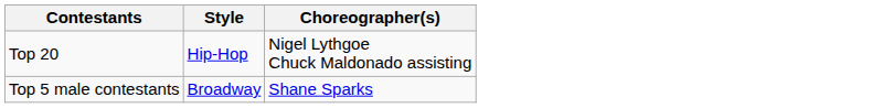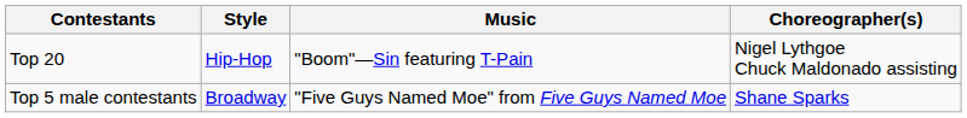 <table class="wikitable">
 <tr>
 <th>Contestants</th>
 <th>Style</th>
+<th>Music</th>
 <th>Choreographer(s)</th>
 </tr>
 <tr>
 <td>Top 20</td>
 <td><a href='#'>Hip-Hop</a></td>
+<td>"Boom"—<a href='#'>Sin</a> featuring <a href='#'>T-Pain</a></td>
 <td>Nigel Lythgoe<br>Chuck Maldonado assisting</td>
 </tr>
 <tr>
 <td>Top 5 male contestants</td>
 <td><a href='#'>Broadway</a></td>
+<td>"Five Guys Named Moe" from <em><a href='#'>Five Guys Named Moe</a></em></td>
 <td><a href='#'>Shane Sparks</a></td>
 </tr>
 </table>
